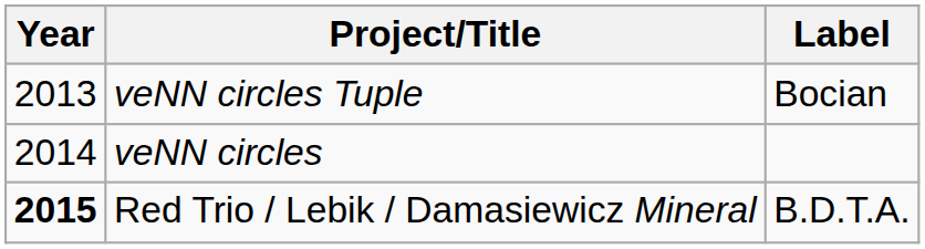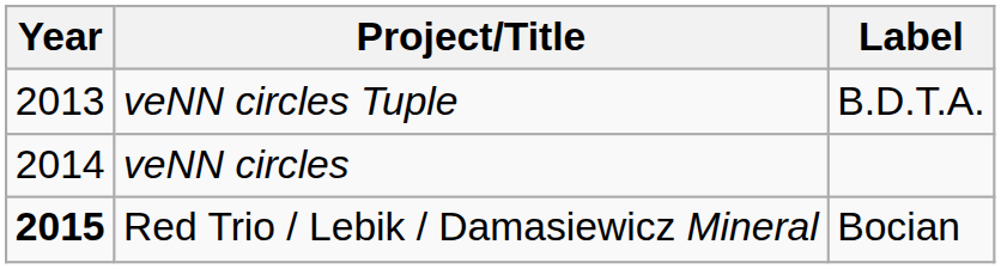 <table class="wikitable">
 <tr>
 <th>Year</th>
 <th>Project/Title</th>
 <th>Label</th>
 </tr>
 <tr>
 <td>2013</td>
 <td><em>veNN circles Tuple</em></td>
-<td>Bocian</td>
+<td>B.D.T.A.</td>
 </tr>
 <tr>
 <td>2014</td>
 <td><em>veNN circles</em></td>
 <td></td>
 </tr>
 <tr>
 <td><strong>2015</strong></td>
 <td>Red Trio / Lebik / Damasiewicz <em>Mineral</em></td>
-<td>B.D.T.A.</td>
+<td>Bocian</td>
 </tr>
 </table>
